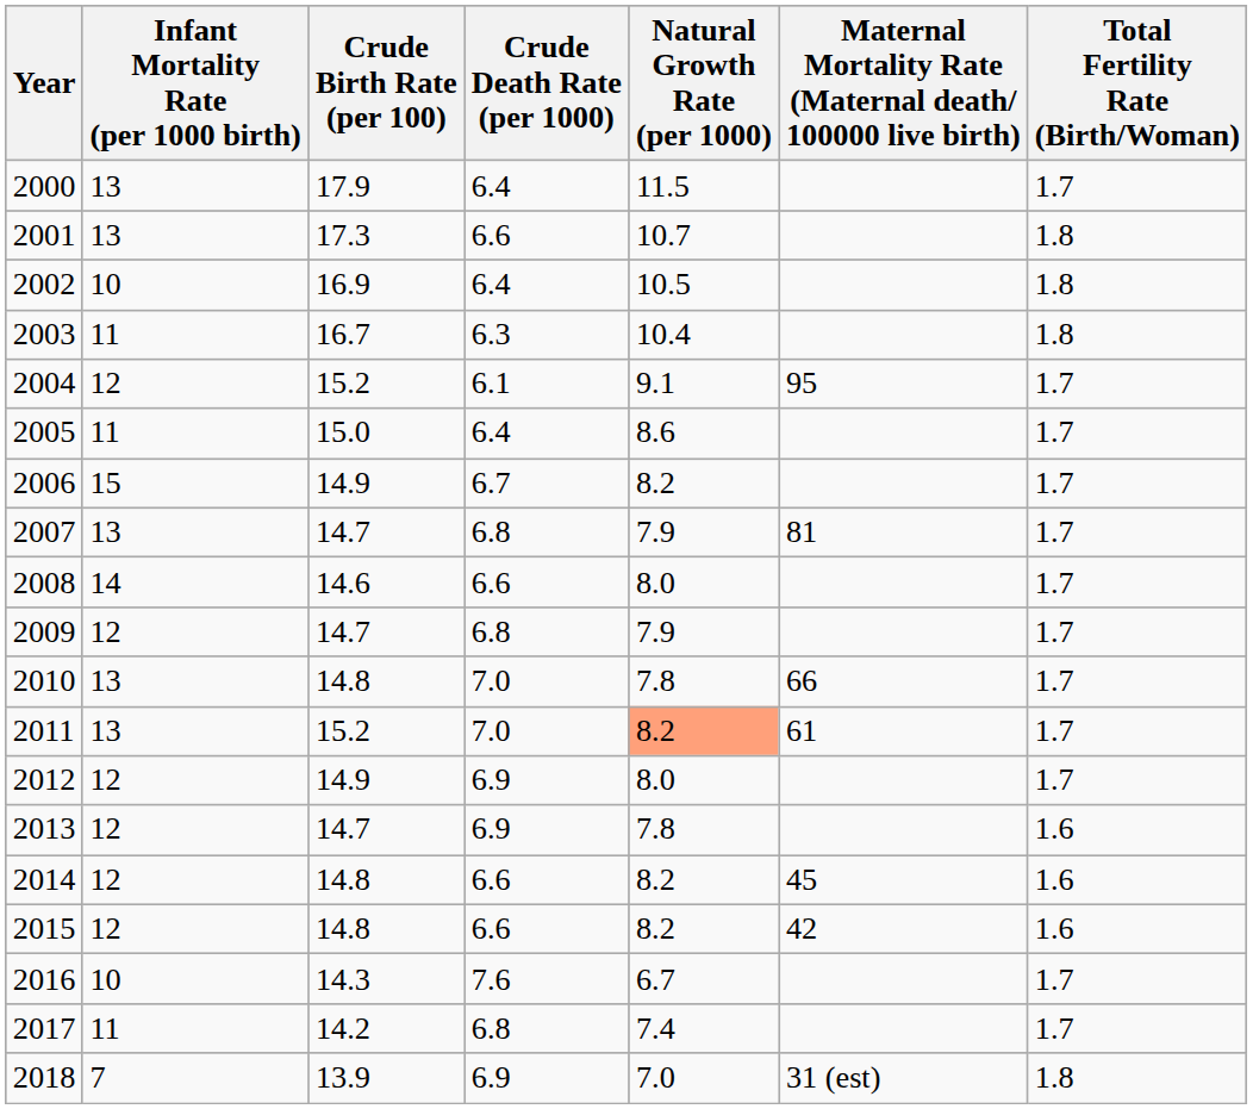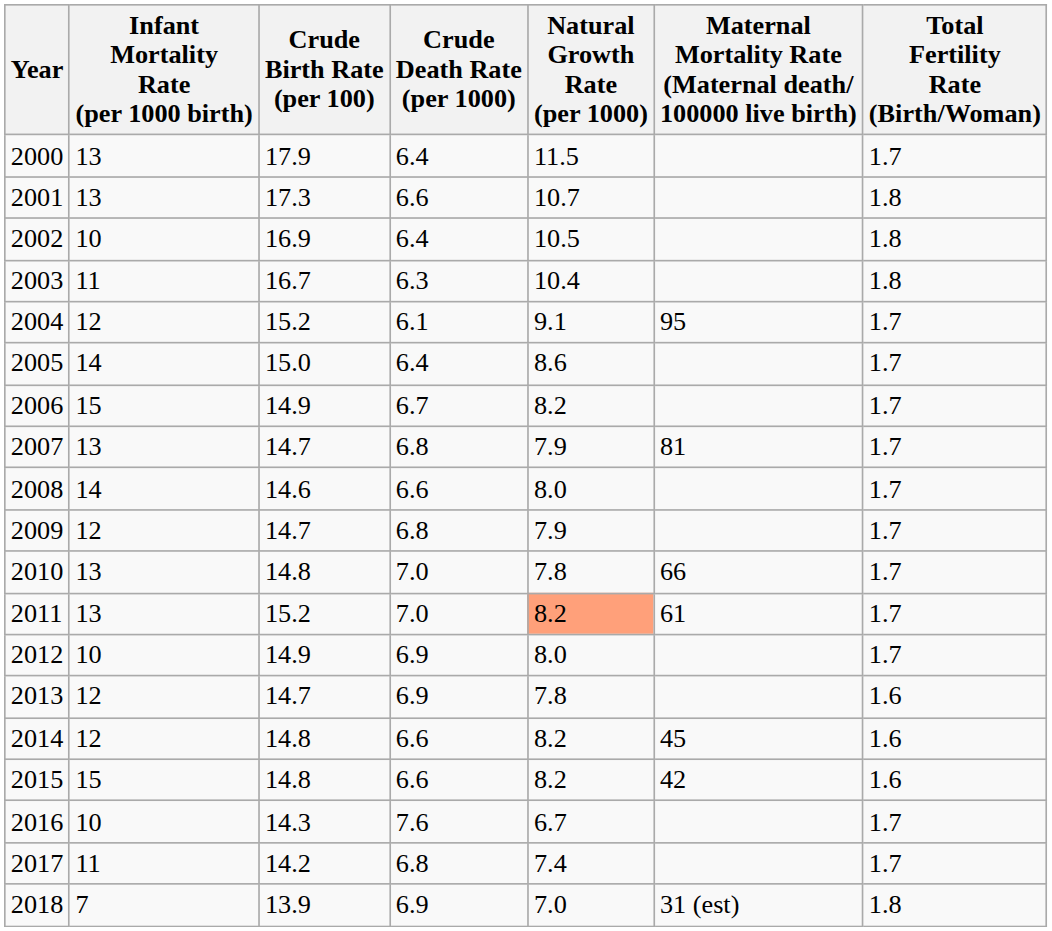 <table class="wikitable sortable mw-collapsible">
 <tr>
 <th>Year</th>
 <th>Infant<br>Mortality<br>Rate<br>(per 1000 birth)</th>
 <th>Crude<br>Birth Rate<br>(per 100)</th>
 <th>Crude<br>Death Rate<br>(per 1000)</th>
 <th>Natural<br>Growth<br>Rate<br>(per 1000)</th>
 <th>Maternal<br>Mortality Rate<br>(Maternal death/<br>100000 live birth)</th>
 <th>Total<br>Fertility<br>Rate<br>(Birth/Woman)</th>
 </tr>
 <tr>
 <td>2000</td>
 <td>13</td>
 <td>17.9</td>
 <td>6.4</td>
 <td>11.5</td>
 <td></td>
 <td>1.7</td>
 </tr>
 <tr>
 <td>2001</td>
 <td>13</td>
 <td>17.3</td>
 <td>6.6</td>
 <td>10.7</td>
 <td></td>
 <td>1.8</td>
 </tr>
 <tr>
 <td>2002</td>
 <td>10</td>
 <td>16.9</td>
 <td>6.4</td>
 <td>10.5</td>
 <td></td>
 <td>1.8</td>
 </tr>
 <tr>
 <td>2003</td>
 <td>11</td>
 <td>16.7</td>
 <td>6.3</td>
 <td>10.4</td>
 <td></td>
 <td>1.8</td>
 </tr>
 <tr>
 <td>2004</td>
 <td>12</td>
 <td>15.2</td>
 <td>6.1</td>
 <td>9.1</td>
 <td>95</td>
 <td>1.7</td>
 </tr>
 <tr>
 <td>2005</td>
-<td>11</td>
+<td>14</td>
 <td>15.0</td>
 <td>6.4</td>
 <td>8.6</td>
 <td></td>
 <td>1.7</td>
 </tr>
 <tr>
 <td>2006</td>
 <td>15</td>
 <td>14.9</td>
 <td>6.7</td>
 <td>8.2</td>
 <td></td>
 <td>1.7</td>
 </tr>
 <tr>
 <td>2007</td>
 <td>13</td>
 <td>14.7</td>
 <td>6.8</td>
 <td>7.9</td>
 <td>81</td>
 <td>1.7</td>
 </tr>
 <tr>
 <td>2008</td>
 <td>14</td>
 <td>14.6</td>
 <td>6.6</td>
 <td>8.0</td>
 <td></td>
 <td>1.7</td>
 </tr>
 <tr>
 <td>2009</td>
 <td>12</td>
 <td>14.7</td>
 <td>6.8</td>
 <td>7.9</td>
 <td></td>
 <td>1.7</td>
 </tr>
 <tr>
 <td>2010</td>
 <td>13</td>
 <td>14.8</td>
 <td>7.0</td>
 <td>7.8</td>
 <td>66</td>
 <td>1.7</td>
 </tr>
 <tr>
 <td>2011</td>
 <td>13</td>
 <td>15.2</td>
 <td>7.0</td>
 <td style="background: lightsalmon;">8.2</td>
 <td>61</td>
 <td>1.7</td>
 </tr>
 <tr>
 <td>2012</td>
-<td>12</td>
+<td>10</td>
 <td>14.9</td>
 <td>6.9</td>
 <td>8.0</td>
 <td></td>
 <td>1.7</td>
 </tr>
 <tr>
 <td>2013</td>
 <td>12</td>
 <td>14.7</td>
 <td>6.9</td>
 <td>7.8</td>
 <td></td>
 <td>1.6</td>
 </tr>
 <tr>
 <td>2014</td>
 <td>12</td>
 <td>14.8</td>
 <td>6.6</td>
 <td>8.2</td>
 <td>45</td>
 <td>1.6</td>
 </tr>
 <tr>
 <td>2015</td>
-<td>12</td>
+<td>15</td>
 <td>14.8</td>
 <td>6.6</td>
 <td>8.2</td>
 <td>42</td>
 <td>1.6</td>
 </tr>
 <tr>
 <td>2016</td>
 <td>10</td>
 <td>14.3</td>
 <td>7.6</td>
 <td>6.7</td>
 <td></td>
 <td>1.7</td>
 </tr>
 <tr>
 <td>2017</td>
 <td>11</td>
 <td>14.2</td>
 <td>6.8</td>
 <td>7.4</td>
 <td></td>
 <td>1.7</td>
 </tr>
 <tr>
 <td>2018</td>
 <td>7</td>
 <td>13.9</td>
 <td>6.9</td>
 <td>7.0</td>
 <td>31 (est)</td>
 <td>1.8</td>
 </tr>
 </table>
